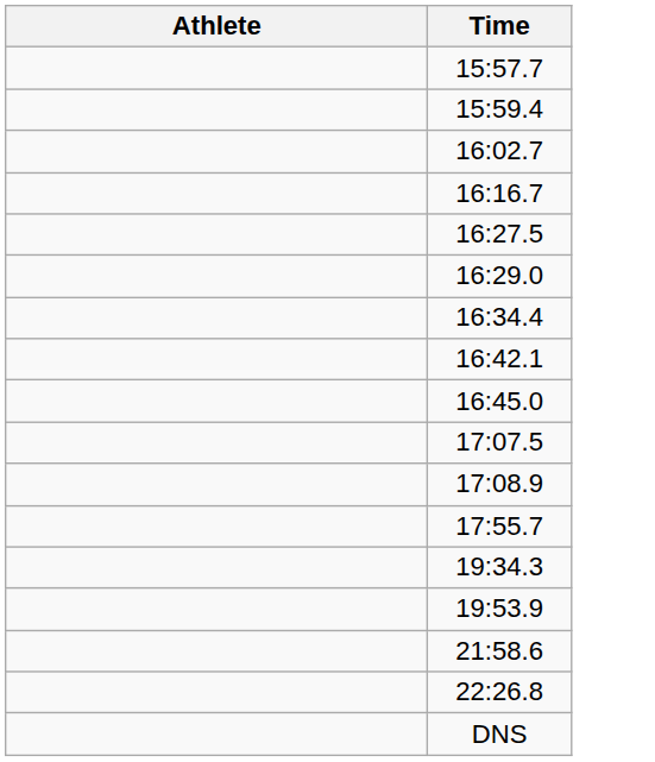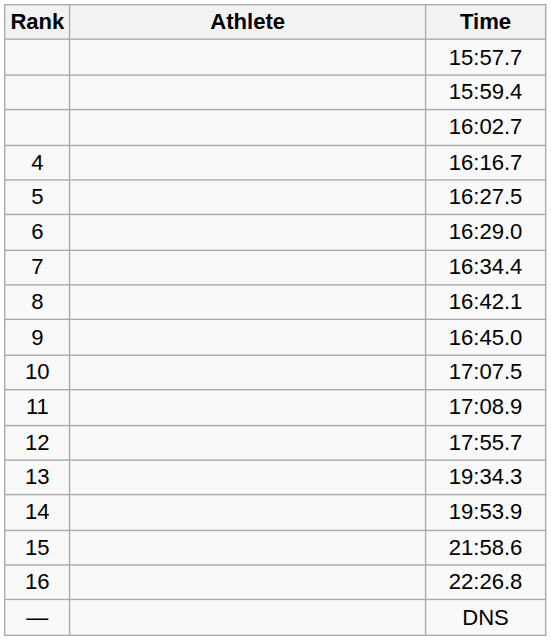 <table class=wikitable style="text-align:center">
 <tr>
+<th width=40>Rank</th>
 <th width=250>Athlete</th>
 <th width=80>Time</th>
 </tr>
 <tr>
+<td></td>
 <td align=left></td>
 <td>15:57.7</td>
 </tr>
 <tr>
+<td></td>
 <td align=left></td>
 <td>15:59.4</td>
 </tr>
 <tr>
+<td></td>
 <td align=left></td>
 <td>16:02.7</td>
 </tr>
 <tr>
+<td>4</td>
 <td align=left></td>
 <td>16:16.7</td>
 </tr>
 <tr>
+<td>5</td>
 <td align=left></td>
 <td>16:27.5</td>
 </tr>
 <tr>
+<td>6</td>
 <td align=left></td>
 <td>16:29.0</td>
 </tr>
 <tr>
+<td>7</td>
 <td align=left></td>
 <td>16:34.4</td>
 </tr>
 <tr>
+<td>8</td>
 <td align=left></td>
 <td>16:42.1</td>
 </tr>
 <tr>
+<td>9</td>
 <td align=left></td>
 <td>16:45.0</td>
 </tr>
 <tr>
+<td>10</td>
 <td align=left></td>
 <td>17:07.5</td>
 </tr>
 <tr>
+<td>11</td>
 <td align=left></td>
 <td>17:08.9</td>
 </tr>
 <tr>
+<td>12</td>
 <td align=left></td>
 <td>17:55.7</td>
 </tr>
 <tr>
+<td>13</td>
 <td align=left></td>
 <td>19:34.3</td>
 </tr>
 <tr>
+<td>14</td>
 <td align=left></td>
 <td>19:53.9</td>
 </tr>
 <tr>
+<td>15</td>
 <td align=left></td>
 <td>21:58.6</td>
 </tr>
 <tr>
+<td>16</td>
 <td align=left></td>
 <td>22:26.8</td>
 </tr>
 <tr>
+<td>—</td>
 <td align=left></td>
 <td>DNS</td>
 </tr>
 </table>
